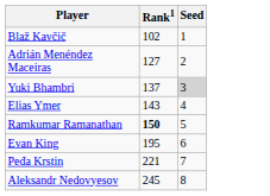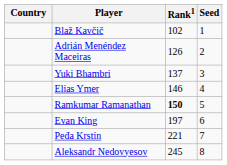 <table class="sortable wikitable">
 <tr>
+<th width="70">Country</th>
 <th width="175">Player</th>
 <th>Rank<sup>1</sup></th>
 <th>Seed</th>
 </tr>
 <tr>
+<td></td>
 <td><a href='#'>Blaž Kavčič</a></td>
 <td>102</td>
 <td>1</td>
 </tr>
 <tr>
+<td></td>
 <td><a href='#'>Adrián Menéndez Maceiras</a></td>
-<td>127</td>
+<td>126</td>
 <td>2</td>
 </tr>
 <tr>
+<td></td>
 <td><a href='#'>Yuki Bhambri</a></td>
 <td>137</td>
-<td style="background: lightgrey;">3</td>
+<td>3</td>
 </tr>
 <tr>
+<td></td>
 <td><a href='#'>Elias Ymer</a></td>
-<td>143</td>
+<td>146</td>
 <td>4</td>
 </tr>
 <tr>
+<td></td>
 <td><a href='#'>Ramkumar Ramanathan</a></td>
 <td><strong>150</strong></td>
 <td>5</td>
 </tr>
 <tr>
+<td></td>
 <td><a href='#'>Evan King</a></td>
-<td>195</td>
+<td>197</td>
 <td>6</td>
 </tr>
 <tr>
+<td></td>
 <td><a href='#'>Peđa Krstin</a></td>
 <td>221</td>
 <td>7</td>
 </tr>
 <tr>
+<td></td>
 <td><a href='#'>Aleksandr Nedovyesov</a></td>
 <td>245</td>
 <td>8</td>
 </tr>
 </table>
